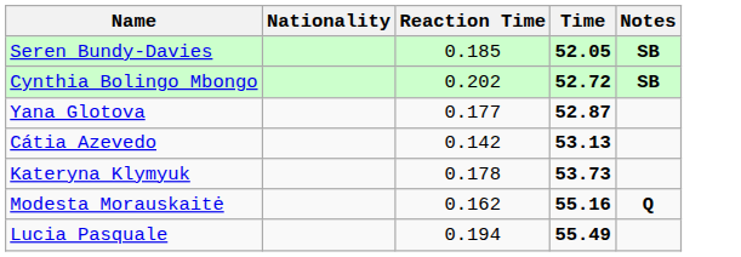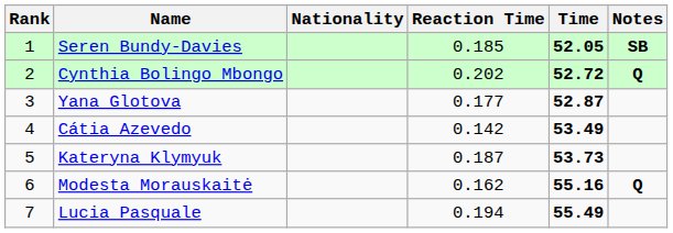 <table class="wikitable sortable" style="text-align:center">
 <tr>
+<th>Rank</th>
 <th>Name</th>
 <th>Nationality</th>
 <th>Reaction Time</th>
 <th>Time</th>
 <th>Notes</th>
 </tr>
 <tr bgcolor=ccffcc>
+<td>1</td>
 <td align=left><a href='#'>Seren Bundy-Davies</a></td>
 <td align=left></td>
 <td>0.185</td>
 <td><strong>52.05</strong></td>
 <td><strong>SB</strong></td>
 </tr>
 <tr bgcolor=ccffcc>
+<td>2</td>
 <td align=left><a href='#'>Cynthia Bolingo Mbongo</a></td>
 <td align=left></td>
 <td>0.202</td>
 <td><strong>52.72</strong></td>
-<td><strong>SB</strong></td>
+<td><strong>Q</strong></td>
 </tr>
 <tr>
+<td>3</td>
 <td align=left><a href='#'>Yana Glotova</a></td>
 <td align=left></td>
 <td>0.177</td>
 <td><strong>52.87</strong></td>
 <td></td>
 </tr>
 <tr>
+<td>4</td>
 <td align=left><a href='#'>Cátia Azevedo</a></td>
 <td align=left></td>
 <td>0.142</td>
-<td><strong>53.13</strong></td>
+<td><strong>53.49</strong></td>
 <td></td>
 </tr>
 <tr>
+<td>5</td>
 <td align=left><a href='#'>Kateryna Klymyuk</a></td>
 <td align=left></td>
-<td>0.178</td>
+<td>0.187</td>
 <td><strong>53.73</strong></td>
 <td></td>
 </tr>
 <tr>
+<td>6</td>
 <td align=left><a href='#'>Modesta Morauskaitė</a></td>
 <td align=left></td>
 <td>0.162</td>
 <td><strong>55.16</strong></td>
 <td><strong>Q</strong></td>
 </tr>
 <tr>
+<td>7</td>
 <td align=left><a href='#'>Lucia Pasquale</a></td>
 <td align=left></td>
 <td>0.194</td>
 <td><strong>55.49</strong></td>
 <td></td>
 </tr>
 </table>
